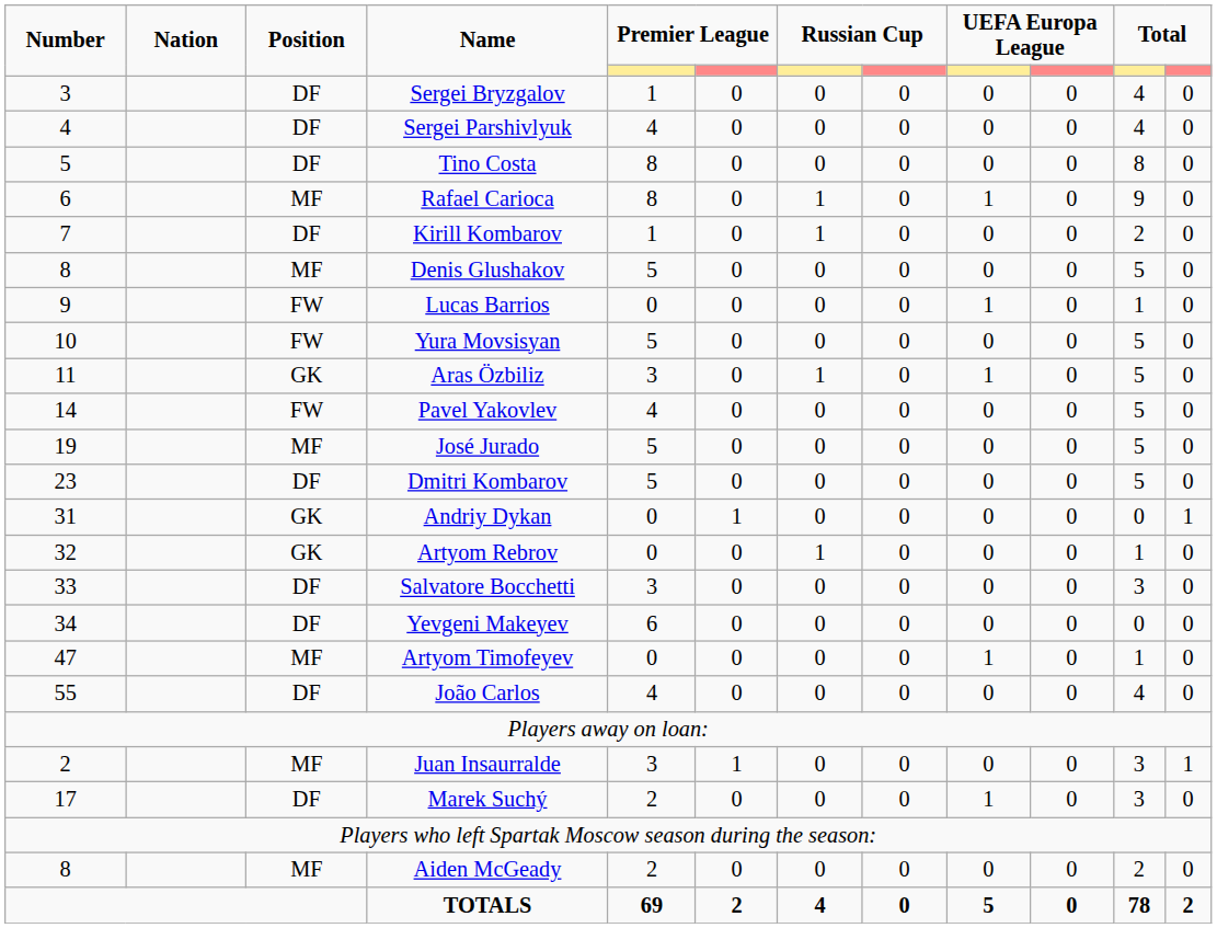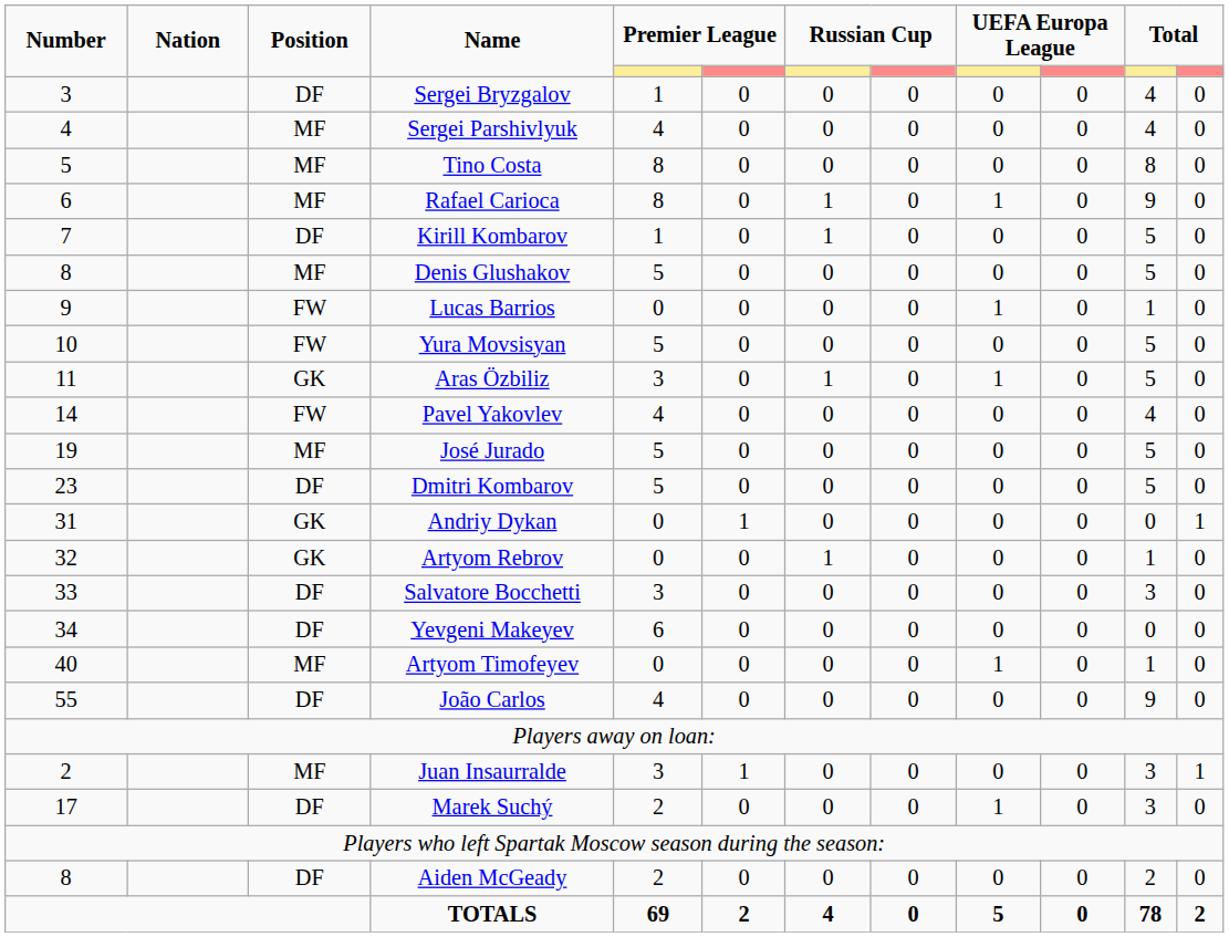 <table class="wikitable" style="font-size: 100%; text-align: center;">
 <tr>
 <td rowspan="2" width="10%" align="center"><strong>Number</strong></td>
 <td rowspan="2" width="10%" align="center"><strong>Nation</strong></td>
 <td rowspan="2" width="10%" align="center"><strong>Position</strong></td>
 <td rowspan="2" width="20%" align="center"><strong>Name</strong></td>
 <td colspan="2" align="center"><strong>Premier League</strong></td>
 <td colspan="2" align="center"><strong>Russian Cup</strong></td>
 <td colspan="2" align="center"><strong>UEFA Europa League</strong></td>
 <td colspan="2" align="center"><strong>Total</strong></td>
 </tr>
 <tr>
 <th width=90 style="background: #FFEE99"></th>
 <th width=90 style="background: #FF8888"></th>
 <th width=90 style="background: #FFEE99"></th>
 <th width=90 style="background: #FF8888"></th>
 <th width=90 style="background: #FFEE99"></th>
 <th width=90 style="background: #FF8888"></th>
 <th width=45 style="background: #FFEE99"></th>
 <th width=45 style="background: #FF8888"></th>
 </tr>
 <tr>
 <td>3</td>
 <td></td>
 <td>DF</td>
 <td><a href='#'>Sergei Bryzgalov</a></td>
 <td>1</td>
 <td>0</td>
 <td>0</td>
 <td>0</td>
 <td>0</td>
 <td>0</td>
 <td>4</td>
 <td>0</td>
 </tr>
 <tr>
 <td>4</td>
 <td></td>
-<td>DF</td>
+<td>MF</td>
 <td><a href='#'>Sergei Parshivlyuk</a></td>
 <td>4</td>
 <td>0</td>
 <td>0</td>
 <td>0</td>
 <td>0</td>
 <td>0</td>
 <td>4</td>
 <td>0</td>
 </tr>
 <tr>
 <td>5</td>
 <td></td>
-<td>DF</td>
+<td>MF</td>
 <td><a href='#'>Tino Costa</a></td>
 <td>8</td>
 <td>0</td>
 <td>0</td>
 <td>0</td>
 <td>0</td>
 <td>0</td>
 <td>8</td>
 <td>0</td>
 </tr>
 <tr>
 <td>6</td>
 <td></td>
 <td>MF</td>
 <td><a href='#'>Rafael Carioca</a></td>
 <td>8</td>
 <td>0</td>
 <td>1</td>
 <td>0</td>
 <td>1</td>
 <td>0</td>
 <td>9</td>
 <td>0</td>
 </tr>
 <tr>
 <td>7</td>
 <td></td>
 <td>DF</td>
 <td><a href='#'>Kirill Kombarov</a></td>
 <td>1</td>
 <td>0</td>
 <td>1</td>
 <td>0</td>
 <td>0</td>
 <td>0</td>
-<td>2</td>
+<td>5</td>
 <td>0</td>
 </tr>
 <tr>
 <td>8</td>
 <td></td>
 <td>MF</td>
 <td><a href='#'>Denis Glushakov</a></td>
 <td>5</td>
 <td>0</td>
 <td>0</td>
 <td>0</td>
 <td>0</td>
 <td>0</td>
 <td>5</td>
 <td>0</td>
 </tr>
 <tr>
 <td>9</td>
 <td></td>
 <td>FW</td>
 <td><a href='#'>Lucas Barrios</a></td>
 <td>0</td>
 <td>0</td>
 <td>0</td>
 <td>0</td>
 <td>1</td>
 <td>0</td>
 <td>1</td>
 <td>0</td>
 </tr>
 <tr>
 <td>10</td>
 <td></td>
 <td>FW</td>
 <td><a href='#'>Yura Movsisyan</a></td>
 <td>5</td>
 <td>0</td>
 <td>0</td>
 <td>0</td>
 <td>0</td>
 <td>0</td>
 <td>5</td>
 <td>0</td>
 </tr>
 <tr>
 <td>11</td>
 <td></td>
 <td>GK</td>
 <td><a href='#'>Aras Özbiliz</a></td>
 <td>3</td>
 <td>0</td>
 <td>1</td>
 <td>0</td>
 <td>1</td>
 <td>0</td>
 <td>5</td>
 <td>0</td>
 </tr>
 <tr>
 <td>14</td>
 <td></td>
 <td>FW</td>
 <td><a href='#'>Pavel Yakovlev</a></td>
 <td>4</td>
 <td>0</td>
 <td>0</td>
 <td>0</td>
 <td>0</td>
 <td>0</td>
-<td>5</td>
+<td>4</td>
 <td>0</td>
 </tr>
 <tr>
 <td>19</td>
 <td></td>
 <td>MF</td>
 <td><a href='#'>José Jurado</a></td>
 <td>5</td>
 <td>0</td>
 <td>0</td>
 <td>0</td>
 <td>0</td>
 <td>0</td>
 <td>5</td>
 <td>0</td>
 </tr>
 <tr>
 <td>23</td>
 <td></td>
 <td>DF</td>
 <td><a href='#'>Dmitri Kombarov</a></td>
 <td>5</td>
 <td>0</td>
 <td>0</td>
 <td>0</td>
 <td>0</td>
 <td>0</td>
 <td>5</td>
 <td>0</td>
 </tr>
 <tr>
 <td>31</td>
 <td></td>
 <td>GK</td>
 <td><a href='#'>Andriy Dykan</a></td>
 <td>0</td>
 <td>1</td>
 <td>0</td>
 <td>0</td>
 <td>0</td>
 <td>0</td>
 <td>0</td>
 <td>1</td>
 </tr>
 <tr>
 <td>32</td>
 <td></td>
 <td>GK</td>
 <td><a href='#'>Artyom Rebrov</a></td>
 <td>0</td>
 <td>0</td>
 <td>1</td>
 <td>0</td>
 <td>0</td>
 <td>0</td>
 <td>1</td>
 <td>0</td>
 </tr>
 <tr>
 <td>33</td>
 <td></td>
 <td>DF</td>
 <td><a href='#'>Salvatore Bocchetti</a></td>
 <td>3</td>
 <td>0</td>
 <td>0</td>
 <td>0</td>
 <td>0</td>
 <td>0</td>
 <td>3</td>
 <td>0</td>
 </tr>
 <tr>
 <td>34</td>
 <td></td>
 <td>DF</td>
 <td><a href='#'>Yevgeni Makeyev</a></td>
 <td>6</td>
 <td>0</td>
 <td>0</td>
 <td>0</td>
 <td>0</td>
 <td>0</td>
 <td>0</td>
 <td>0</td>
 </tr>
 <tr>
-<td>47</td>
+<td>40</td>
 <td></td>
 <td>MF</td>
 <td><a href='#'>Artyom Timofeyev</a></td>
 <td>0</td>
 <td>0</td>
 <td>0</td>
 <td>0</td>
 <td>1</td>
 <td>0</td>
 <td>1</td>
 <td>0</td>
 </tr>
 <tr>
 <td>55</td>
 <td></td>
 <td>DF</td>
 <td><a href='#'>João Carlos</a></td>
 <td>4</td>
 <td>0</td>
 <td>0</td>
 <td>0</td>
 <td>0</td>
 <td>0</td>
-<td>4</td>
+<td>9</td>
 <td>0</td>
 </tr>
 <tr>
 <td colspan="16"><em>Players away on loan:</em></td>
 </tr>
 <tr>
 <td>2</td>
 <td></td>
 <td>MF</td>
 <td><a href='#'>Juan Insaurralde</a></td>
 <td>3</td>
 <td>1</td>
 <td>0</td>
 <td>0</td>
 <td>0</td>
 <td>0</td>
 <td>3</td>
 <td>1</td>
 </tr>
 <tr>
 <td>17</td>
 <td></td>
 <td>DF</td>
 <td><a href='#'>Marek Suchý</a></td>
 <td>2</td>
 <td>0</td>
 <td>0</td>
 <td>0</td>
 <td>1</td>
 <td>0</td>
 <td>3</td>
 <td>0</td>
 </tr>
 <tr>
 <td colspan="16"><em>Players who left Spartak Moscow season during the season:</em></td>
 </tr>
 <tr>
 <td>8</td>
 <td></td>
-<td>MF</td>
+<td>DF</td>
 <td><a href='#'>Aiden McGeady</a></td>
 <td>2</td>
 <td>0</td>
 <td>0</td>
 <td>0</td>
 <td>0</td>
 <td>0</td>
 <td>2</td>
 <td>0</td>
 </tr>
 <tr>
 <td colspan="3"></td>
 <td><strong>TOTALS</strong></td>
 <td><strong>69</strong></td>
 <td><strong>2</strong></td>
 <td><strong>4</strong></td>
 <td><strong>0</strong></td>
 <td><strong>5</strong></td>
 <td><strong>0</strong></td>
 <td><strong>78</strong></td>
 <td><strong>2</strong></td>
 </tr>
 </table>
